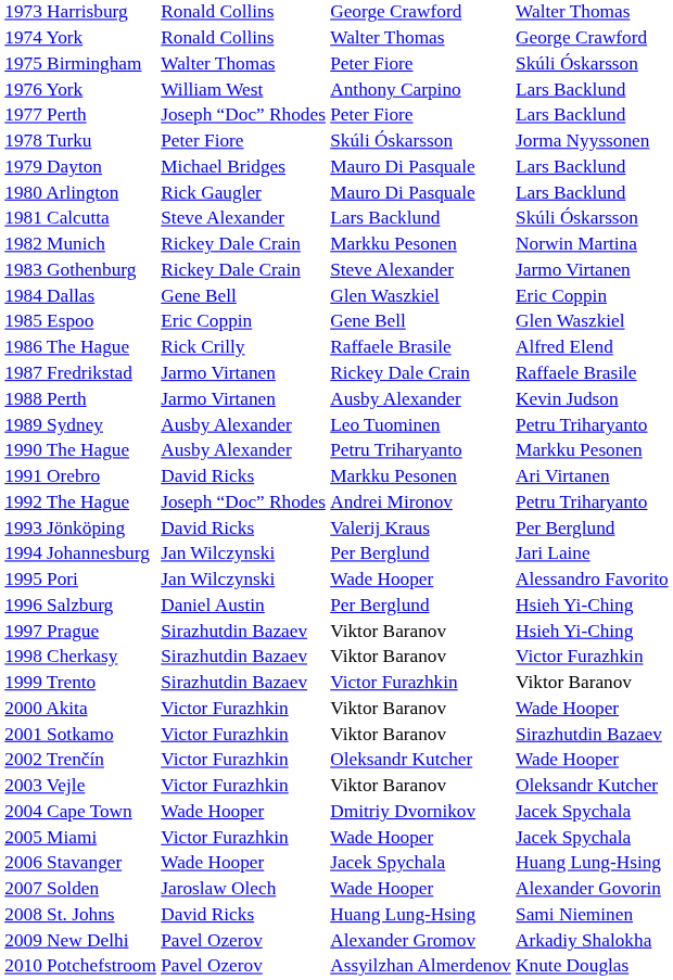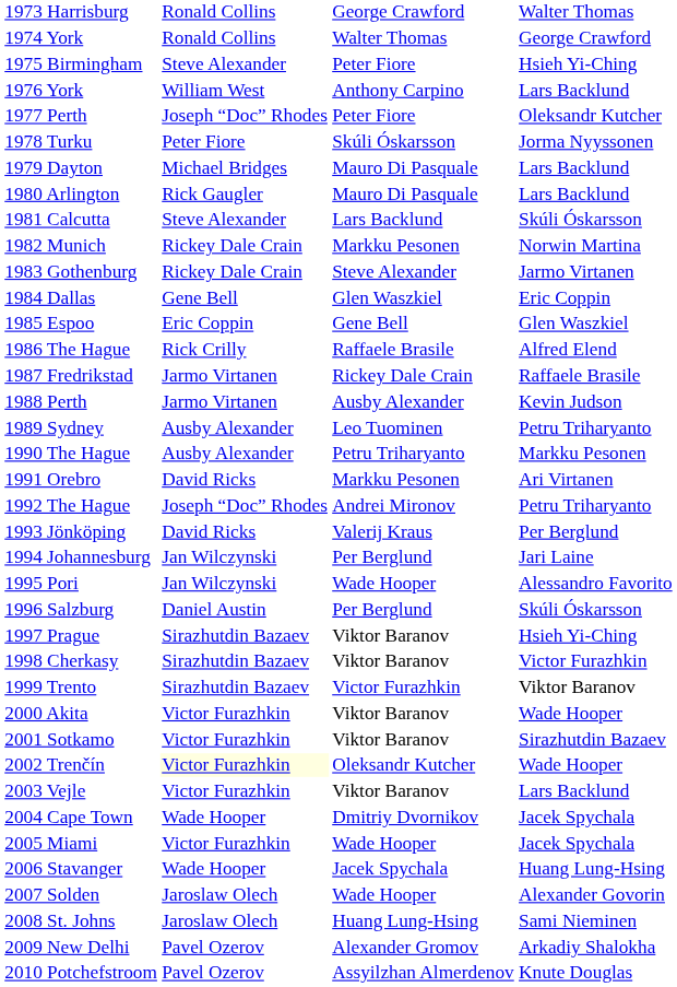 <table>
 <tr>
 <td><a href='#'>1973 Harrisburg</a></td>
 <td> <a href='#'>Ronald Collins</a></td>
 <td> <a href='#'>George Crawford</a></td>
 <td> <a href='#'>Walter Thomas</a></td>
 </tr>
 <tr>
 <td><a href='#'>1974 York</a></td>
 <td> <a href='#'>Ronald Collins</a></td>
 <td> <a href='#'>Walter Thomas</a></td>
 <td> <a href='#'>George Crawford</a></td>
 </tr>
 <tr>
 <td><a href='#'>1975 Birmingham</a></td>
-<td> <a href='#'>Walter Thomas</a></td>
+<td> <a href='#'>Steve Alexander</a></td>
 <td> <a href='#'>Peter Fiore</a></td>
-<td> <a href='#'>Skúli Óskarsson</a></td>
+<td> <a href='#'>Hsieh Yi-Ching</a></td>
 </tr>
 <tr>
 <td><a href='#'>1976 York</a></td>
 <td> <a href='#'>William West</a></td>
 <td> <a href='#'>Anthony Carpino</a></td>
 <td> <a href='#'>Lars Backlund</a></td>
 </tr>
 <tr>
 <td><a href='#'>1977 Perth</a></td>
 <td> <a href='#'>Joseph “Doc” Rhodes</a></td>
 <td> <a href='#'>Peter Fiore</a></td>
-<td> <a href='#'>Lars Backlund</a></td>
+<td> <a href='#'>Oleksandr Kutcher</a></td>
 </tr>
 <tr>
 <td><a href='#'>1978 Turku</a></td>
 <td> <a href='#'>Peter Fiore</a></td>
 <td> <a href='#'>Skúli Óskarsson</a></td>
 <td> <a href='#'>Jorma Nyyssonen</a></td>
 </tr>
 <tr>
 <td><a href='#'>1979 Dayton</a></td>
 <td> <a href='#'>Michael Bridges</a></td>
 <td> <a href='#'>Mauro Di Pasquale</a></td>
 <td> <a href='#'>Lars Backlund</a></td>
 </tr>
 <tr>
 <td><a href='#'>1980 Arlington</a></td>
 <td> <a href='#'>Rick Gaugler</a></td>
 <td> <a href='#'>Mauro Di Pasquale</a></td>
 <td> <a href='#'>Lars Backlund</a></td>
 </tr>
 <tr>
 <td><a href='#'>1981 Calcutta</a></td>
 <td> <a href='#'>Steve Alexander</a></td>
 <td> <a href='#'>Lars Backlund</a></td>
 <td> <a href='#'>Skúli Óskarsson</a></td>
 </tr>
 <tr>
 <td><a href='#'>1982 Munich</a></td>
 <td> <a href='#'>Rickey Dale Crain</a></td>
 <td> <a href='#'>Markku Pesonen</a></td>
 <td> <a href='#'>Norwin Martina</a></td>
 </tr>
 <tr>
 <td><a href='#'>1983 Gothenburg</a></td>
 <td> <a href='#'>Rickey Dale Crain</a></td>
 <td> <a href='#'>Steve Alexander</a></td>
 <td> <a href='#'>Jarmo Virtanen</a></td>
 </tr>
 <tr>
 <td><a href='#'>1984 Dallas</a></td>
 <td> <a href='#'>Gene Bell</a></td>
 <td> <a href='#'>Glen Waszkiel</a></td>
 <td> <a href='#'>Eric Coppin</a></td>
 </tr>
 <tr>
 <td><a href='#'>1985 Espoo</a></td>
 <td> <a href='#'>Eric Coppin</a></td>
 <td> <a href='#'>Gene Bell</a></td>
 <td> <a href='#'>Glen Waszkiel</a></td>
 </tr>
 <tr>
 <td><a href='#'>1986 The Hague</a></td>
 <td> <a href='#'>Rick Crilly</a></td>
 <td> <a href='#'>Raffaele Brasile</a></td>
 <td> <a href='#'>Alfred Elend</a></td>
 </tr>
 <tr>
 <td><a href='#'>1987 Fredrikstad</a></td>
 <td> <a href='#'>Jarmo Virtanen</a></td>
 <td> <a href='#'>Rickey Dale Crain</a></td>
 <td> <a href='#'>Raffaele Brasile</a></td>
 </tr>
 <tr>
 <td><a href='#'>1988 Perth</a></td>
 <td> <a href='#'>Jarmo Virtanen</a></td>
 <td> <a href='#'>Ausby Alexander</a></td>
 <td> <a href='#'>Kevin Judson</a></td>
 </tr>
 <tr>
 <td><a href='#'>1989 Sydney</a></td>
 <td> <a href='#'>Ausby Alexander</a></td>
 <td> <a href='#'>Leo Tuominen</a></td>
 <td> <a href='#'>Petru Triharyanto</a></td>
 </tr>
 <tr>
 <td><a href='#'>1990 The Hague</a></td>
 <td> <a href='#'>Ausby Alexander</a></td>
 <td> <a href='#'>Petru Triharyanto</a></td>
 <td> <a href='#'>Markku Pesonen</a></td>
 </tr>
 <tr>
 <td><a href='#'>1991 Orebro</a></td>
 <td> <a href='#'>David Ricks</a></td>
 <td> <a href='#'>Markku Pesonen</a></td>
 <td> <a href='#'>Ari Virtanen</a></td>
 </tr>
 <tr>
 <td><a href='#'>1992 The Hague</a></td>
 <td> <a href='#'>Joseph “Doc” Rhodes</a></td>
 <td> <a href='#'>Andrei Mironov</a></td>
 <td> <a href='#'>Petru Triharyanto</a></td>
 </tr>
 <tr>
 <td><a href='#'>1993 Jönköping</a></td>
 <td> <a href='#'>David Ricks</a></td>
 <td> <a href='#'>Valerij Kraus</a></td>
 <td> <a href='#'>Per Berglund</a></td>
 </tr>
 <tr>
 <td><a href='#'>1994 Johannesburg</a></td>
 <td> <a href='#'>Jan Wilczynski</a></td>
 <td> <a href='#'>Per Berglund</a></td>
 <td> <a href='#'>Jari Laine</a></td>
 </tr>
 <tr>
 <td><a href='#'>1995 Pori</a></td>
 <td> <a href='#'>Jan Wilczynski</a></td>
 <td> <a href='#'>Wade Hooper</a></td>
 <td> <a href='#'>Alessandro Favorito</a></td>
 </tr>
 <tr>
 <td><a href='#'>1996 Salzburg</a></td>
 <td> <a href='#'>Daniel Austin</a></td>
 <td> <a href='#'>Per Berglund</a></td>
-<td> <a href='#'>Hsieh Yi-Ching</a></td>
+<td> <a href='#'>Skúli Óskarsson</a></td>
 </tr>
 <tr>
 <td><a href='#'>1997 Prague</a></td>
 <td> <a href='#'>Sirazhutdin Bazaev</a></td>
 <td> Viktor Baranov</td>
 <td> <a href='#'>Hsieh Yi-Ching</a></td>
 </tr>
 <tr>
 <td><a href='#'>1998 Cherkasy</a></td>
 <td> <a href='#'>Sirazhutdin Bazaev</a></td>
 <td> Viktor Baranov</td>
 <td> <a href='#'>Victor Furazhkin</a></td>
 </tr>
 <tr>
 <td><a href='#'>1999 Trento</a></td>
 <td> <a href='#'>Sirazhutdin Bazaev</a></td>
 <td> <a href='#'>Victor Furazhkin</a></td>
 <td> Viktor Baranov</td>
 </tr>
 <tr>
 <td><a href='#'>2000 Akita</a></td>
 <td> <a href='#'>Victor Furazhkin</a></td>
 <td> Viktor Baranov</td>
 <td> <a href='#'>Wade Hooper</a></td>
 </tr>
 <tr>
 <td><a href='#'>2001 Sotkamo</a></td>
 <td> <a href='#'>Victor Furazhkin</a></td>
 <td> Viktor Baranov</td>
 <td> <a href='#'>Sirazhutdin Bazaev</a></td>
 </tr>
 <tr>
 <td><a href='#'>2002 Trenčín</a></td>
-<td> <a href='#'>Victor Furazhkin</a></td>
+<td style="background: lightyellow;"> <a href='#'>Victor Furazhkin</a></td>
 <td> <a href='#'>Oleksandr Kutcher</a></td>
 <td> <a href='#'>Wade Hooper</a></td>
 </tr>
 <tr>
 <td><a href='#'>2003 Vejle</a></td>
 <td> <a href='#'>Victor Furazhkin</a></td>
 <td> Viktor Baranov</td>
-<td> <a href='#'>Oleksandr Kutcher</a></td>
+<td> <a href='#'>Lars Backlund</a></td>
 </tr>
 <tr>
 <td><a href='#'>2004 Cape Town</a></td>
 <td> <a href='#'>Wade Hooper</a></td>
 <td> <a href='#'>Dmitriy Dvornikov</a></td>
 <td> <a href='#'>Jacek Spychala</a></td>
 </tr>
 <tr>
 <td><a href='#'>2005 Miami</a></td>
 <td> <a href='#'>Victor Furazhkin</a></td>
 <td> <a href='#'>Wade Hooper</a></td>
 <td> <a href='#'>Jacek Spychala</a></td>
 </tr>
 <tr>
 <td><a href='#'>2006 Stavanger</a></td>
 <td> <a href='#'>Wade Hooper</a></td>
 <td> <a href='#'>Jacek Spychala</a></td>
 <td> <a href='#'>Huang Lung-Hsing</a></td>
 </tr>
 <tr>
 <td><a href='#'>2007 Solden</a></td>
 <td> <a href='#'>Jaroslaw Olech</a></td>
 <td> <a href='#'>Wade Hooper</a></td>
 <td> <a href='#'>Alexander Govorin</a></td>
 </tr>
 <tr>
 <td><a href='#'>2008 St. Johns</a></td>
-<td> <a href='#'>David Ricks</a></td>
+<td> <a href='#'>Jaroslaw Olech</a></td>
 <td> <a href='#'>Huang Lung-Hsing</a></td>
 <td> <a href='#'>Sami Nieminen</a></td>
 </tr>
 <tr>
 <td><a href='#'>2009 New Delhi</a></td>
 <td> <a href='#'>Pavel Ozerov</a></td>
 <td> <a href='#'>Alexander Gromov</a></td>
 <td> <a href='#'>Arkadiy Shalokha</a></td>
 </tr>
 <tr>
 <td><a href='#'>2010 Potchefstroom</a></td>
 <td> <a href='#'>Pavel Ozerov</a></td>
 <td> <a href='#'>Assyilzhan Almerdenov</a></td>
 <td> <a href='#'>Knute Douglas</a></td>
 </tr>
 </table>
